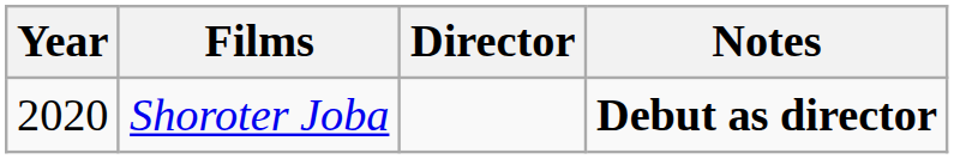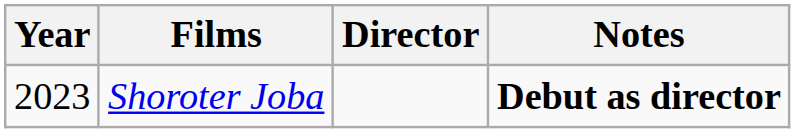 <table class="wikitable">
 <tr>
 <th>Year</th>
 <th>Films</th>
 <th>Director</th>
 <th>Notes</th>
 </tr>
 <tr>
-<td>2020</td>
+<td>2023</td>
 <td><em><a href='#'>Shoroter Joba</a></em></td>
 <td></td>
 <td><strong>Debut as director</strong></td>
 </tr>
 </table>
